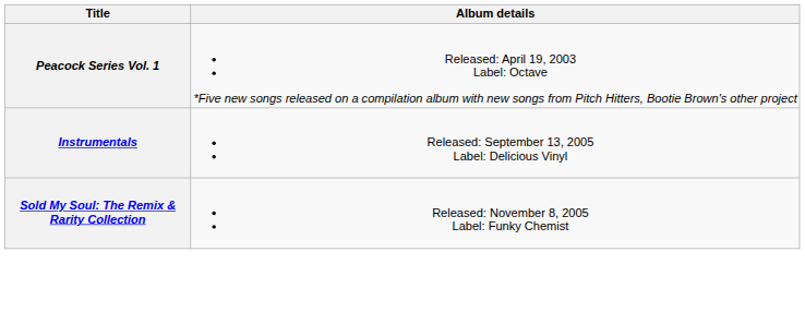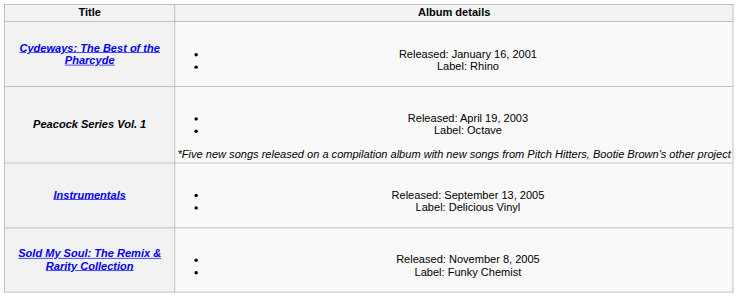 <table class="wikitable plainrowheaders" style="text-align:center;">
 <tr>
 <th scope="col" style="width:15em;">Title</th>
 <th scope="col">Album details</th>
+</tr>
+<tr>
+<th scope="row"><em><a href='#'>Cydeways: The Best of the Pharcyde</a></em></th>
+<td><br><ul><li>Released: January 16, 2001</li><li>Label: Rhino</li></ul></td>
 </tr>
 <tr>
 <th scope="row"><em>Peacock Series Vol. 1</em></th>
 <td><br><ul><li>Released: April 19, 2003</li><li>Label: Octave</li></ul><em>*Five new songs released on a compilation album with new songs from Pitch Hitters, Bootie Brown's other project</em></td>
 </tr>
 <tr>
 <th scope="row"><em><a href='#'>Instrumentals</a></em></th>
 <td><br><ul><li>Released: September 13, 2005</li><li>Label: Delicious Vinyl</li></ul></td>
 </tr>
 <tr>
 <th scope="row"><em><a href='#'>Sold My Soul: The Remix & Rarity Collection</a></em></th>
 <td><br><ul><li>Released: November 8, 2005</li><li>Label: Funky Chemist</li></ul></td>
 </tr>
 </table>
